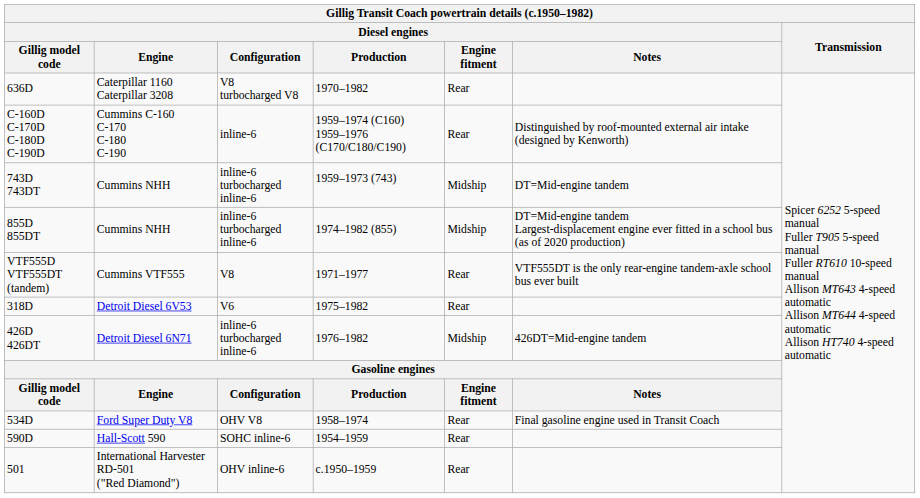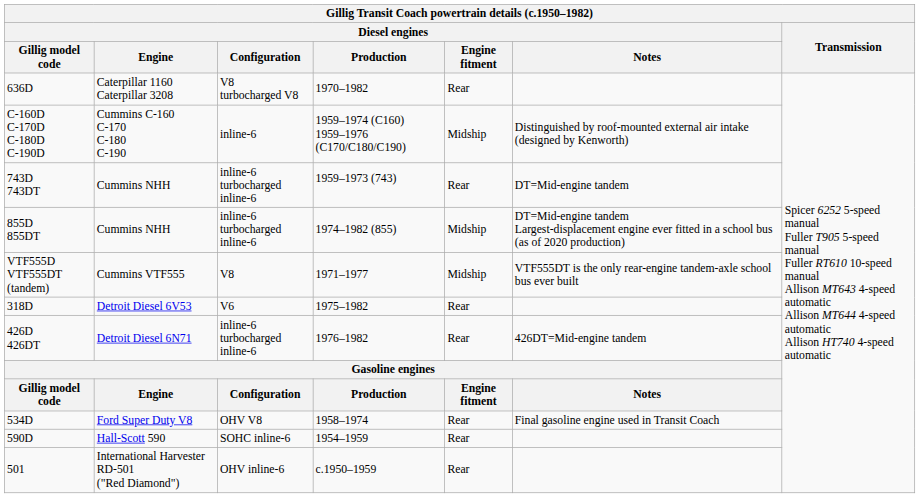 <table class="wikitable">
 <tr>
 <th colspan="7">Gillig Transit Coach powertrain details (c.1950–1982)</th>
 </tr>
 <tr>
 <th colspan="6">Diesel engines</th>
 <th rowspan="2">Transmission</th>
 </tr>
 <tr>
 <th>Gillig model code</th>
 <th>Engine</th>
 <th>Configuration</th>
 <th>Production</th>
 <th>Engine fitment</th>
 <th>Notes</th>
 </tr>
 <tr>
 <td>636D</td>
 <td>Caterpillar 1160<br>Caterpillar 3208</td>
 <td> V8<br> turbocharged V8</td>
 <td>1970–1982</td>
 <td>Rear</td>
 <td></td>
 <td rowspan="12">Spicer <em>6252</em> 5-speed manual<br>Fuller <em>T905</em> 5-speed manual<br>Fuller <em>RT610</em> 10-speed manual<br>Allison <em>MT643</em> 4-speed automatic<br>Allison <em>MT644</em> 4-speed automatic<br>Allison <em>HT740</em> 4-speed automatic</td>
 </tr>
 <tr>
 <td>C-160D<br>C-170D<br>C-180D<br>C-190D</td>
 <td>Cummins C-160<br>C-170<br>C-180<br>C-190</td>
 <td> inline-6</td>
 <td>1959–1974 (C160)<br>1959–1976 (C170/C180/C190)</td>
-<td>Rear</td>
+<td>Midship</td>
 <td>Distinguished by roof-mounted external air intake (designed by Kenworth)</td>
 </tr>
 <tr>
 <td>743D<br>743DT</td>
 <td>Cummins NHH</td>
 <td> inline-6<br> turbocharged inline-6</td>
 <td>1959–1973 (743)<br><br></td>
-<td>Midship</td>
+<td>Rear</td>
 <td>DT=Mid-engine tandem</td>
 </tr>
 <tr>
 <td>855D<br>855DT</td>
 <td>Cummins NHH</td>
 <td> inline-6<br> turbocharged inline-6</td>
 <td>1974–1982 (855)</td>
 <td>Midship</td>
 <td>DT=Mid-engine tandem<br>Largest-displacement engine ever fitted in a school bus (as of 2020 production)</td>
 </tr>
 <tr>
 <td>VTF555D<br>VTF555DT (tandem)</td>
 <td>Cummins VTF555</td>
 <td> V8</td>
 <td>1971–1977</td>
-<td>Rear</td>
+<td>Midship</td>
 <td>VTF555DT is the only rear-engine tandem-axle school bus ever built</td>
 </tr>
 <tr>
 <td>318D</td>
 <td><a href='#'>Detroit Diesel 6V53</a></td>
 <td> V6</td>
 <td>1975–1982</td>
 <td>Rear</td>
 <td></td>
 </tr>
 <tr>
 <td>426D<br>426DT</td>
 <td><a href='#'>Detroit Diesel 6N71</a></td>
 <td> inline-6<br> turbocharged inline-6</td>
 <td>1976–1982</td>
-<td>Midship</td>
+<td>Rear</td>
 <td>426DT=Mid-engine tandem</td>
 </tr>
 <tr>
 <th colspan="6">Gasoline engines</th>
 </tr>
 <tr>
 <th>Gillig model code</th>
 <th>Engine</th>
 <th>Configuration</th>
 <th>Production</th>
 <th>Engine fitment</th>
 <th>Notes</th>
 </tr>
 <tr>
 <td>534D</td>
 <td><a href='#'>Ford Super Duty V8</a></td>
 <td> OHV V8</td>
 <td>1958–1974</td>
 <td>Rear</td>
 <td>Final gasoline engine used in Transit Coach</td>
 </tr>
 <tr>
 <td>590D</td>
 <td><a href='#'>Hall-Scott</a> 590</td>
 <td> SOHC inline-6</td>
 <td>1954–1959</td>
 <td>Rear</td>
 <td></td>
 </tr>
 <tr>
 <td>501</td>
 <td>International Harvester RD-501<br>("Red Diamond")</td>
 <td> OHV inline-6</td>
 <td>c.1950–1959</td>
 <td>Rear</td>
 <td></td>
 </tr>
 </table>
